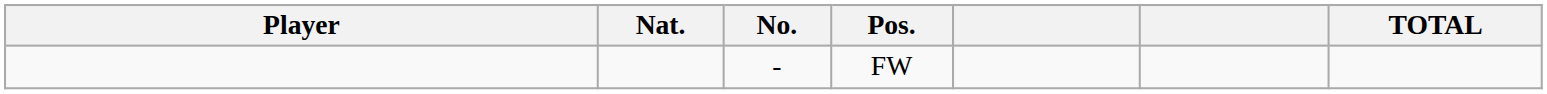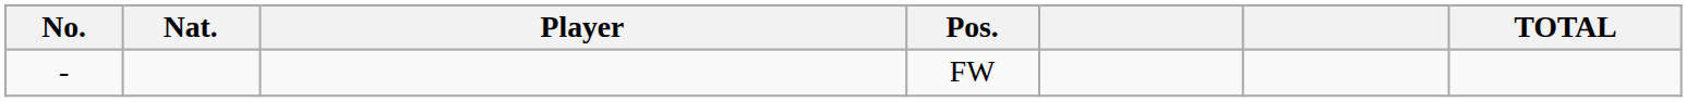 <table class="wikitable sortable alternance"  style="font-size:85%; text-align:center; line-height:14px; width:60%;">
 <tr>
+<th width=10>No.</th>
+<th width=10>Nat.</th>
 <th width=140>Player</th>
-<th width=10>Nat.</th>
-<th width=10>No.</th>
 <th width=10>Pos.</th>
 <th width=40></th>
 <th width=40></th>
 <th width=40>TOTAL</th>
 </tr>
 <tr>
+<td>-</td>
 <td></td>
 <td></td>
-<td>-</td>
 <td>FW</td>
 <td></td>
 <td></td>
 <td></td>
 </tr>
 </table>
